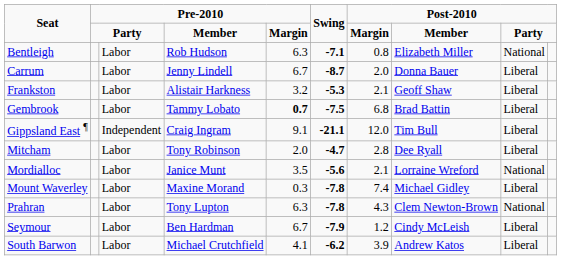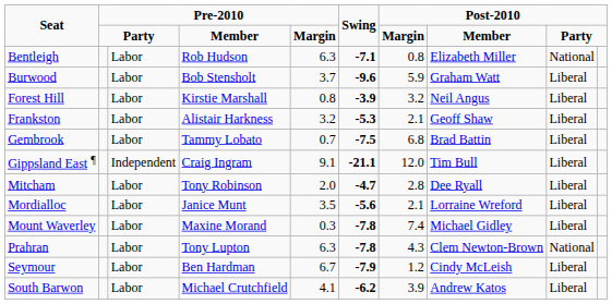 <table class="wikitable">
 <tr>
 <td rowspan="2" style="text-align:center"><strong>Seat</strong></td>
 <td colspan="4" style="text-align:center"><strong>Pre-2010</strong></td>
 <td rowspan="2" style="text-align:center"><strong>Swing</strong></td>
 <td colspan="4" style="text-align:center"><strong>Post-2010</strong></td>
 </tr>
 <tr>
 <td colspan="2" style="text-align:center"><strong>Party</strong></td>
 <td style="text-align:center"><strong>Member</strong></td>
 <td style="text-align:center"><strong>Margin</strong></td>
 <td style="text-align:center"><strong>Margin</strong></td>
 <td style="text-align:center"><strong>Member</strong></td>
 <td colspan="2" style="text-align:center"><strong>Party</strong></td>
 </tr>
 <tr>
 <td><a href='#'>Bentleigh</a></td>
 <td> </td>
 <td>Labor</td>
 <td><a href='#'>Rob Hudson</a></td>
 <td style="text-align:right;">6.3</td>
 <td style="text-align:right;"><strong>-7.1</strong></td>
 <td style="text-align:right;">0.8</td>
 <td><a href='#'>Elizabeth Miller</a></td>
 <td>National</td>
 <td> </td>
 </tr>
 <tr>
-<td><a href='#'>Carrum</a></td>
+<td><a href='#'>Burwood</a></td>
 <td> </td>
 <td>Labor</td>
-<td><a href='#'>Jenny Lindell</a></td>
-<td style="text-align:right;">6.7</td>
-<td style="text-align:right;"><strong>-8.7</strong></td>
-<td style="text-align:right;">2.0</td>
-<td><a href='#'>Donna Bauer</a></td>
+<td><a href='#'>Bob Stensholt</a></td>
+<td style="text-align:right;">3.7</td>
+<td style="text-align:right;"><strong>-9.6</strong></td>
+<td style="text-align:right;">5.9</td>
+<td><a href='#'>Graham Watt</a></td>
+<td>Liberal</td>
+<td> </td>
+</tr>
+<tr>
+<td><a href='#'>Forest Hill</a></td>
+<td> </td>
+<td>Labor</td>
+<td><a href='#'>Kirstie Marshall</a></td>
+<td style="text-align:right;">0.8</td>
+<td style="text-align:right;"><strong>-3.9</strong></td>
+<td style="text-align:right;">3.2</td>
+<td><a href='#'>Neil Angus</a></td>
 <td>Liberal</td>
 <td> </td>
 </tr>
 <tr>
 <td><a href='#'>Frankston</a></td>
 <td> </td>
 <td>Labor</td>
 <td><a href='#'>Alistair Harkness</a></td>
 <td style="text-align:right;">3.2</td>
 <td style="text-align:right;"><strong>-5.3</strong></td>
 <td style="text-align:right;">2.1</td>
 <td><a href='#'>Geoff Shaw</a></td>
 <td>Liberal</td>
 <td> </td>
 </tr>
 <tr>
 <td><a href='#'>Gembrook</a></td>
 <td> </td>
 <td>Labor</td>
 <td><a href='#'>Tammy Lobato</a></td>
-<td style="text-align:right;"><strong>0.7</strong></td>
+<td style="text-align:right;">0.7</td>
 <td style="text-align:right;"><strong>-7.5</strong></td>
 <td style="text-align:right;">6.8</td>
 <td><a href='#'>Brad Battin</a></td>
 <td>Liberal</td>
 <td> </td>
 </tr>
 <tr>
 <td><a href='#'>Gippsland East</a> <sup>¶</sup></td>
 <td> </td>
 <td>Independent</td>
 <td><a href='#'>Craig Ingram</a></td>
 <td style="text-align:right;">9.1</td>
 <td style="text-align:right;"><strong>-21.1</strong></td>
 <td style="text-align:right;">12.0</td>
 <td><a href='#'>Tim Bull</a></td>
 <td>Liberal</td>
 <td> </td>
 </tr>
 <tr>
 <td><a href='#'>Mitcham</a></td>
 <td> </td>
 <td>Labor</td>
 <td><a href='#'>Tony Robinson</a></td>
 <td style="text-align:right;">2.0</td>
 <td style="text-align:right;"><strong>-4.7</strong></td>
 <td style="text-align:right;">2.8</td>
 <td><a href='#'>Dee Ryall</a></td>
 <td>Liberal</td>
 <td> </td>
 </tr>
 <tr>
 <td><a href='#'>Mordialloc</a></td>
 <td> </td>
 <td>Labor</td>
 <td><a href='#'>Janice Munt</a></td>
 <td style="text-align:right;">3.5</td>
 <td style="text-align:right;"><strong>-5.6</strong></td>
 <td style="text-align:right;">2.1</td>
 <td><a href='#'>Lorraine Wreford</a></td>
-<td>National</td>
+<td>Liberal</td>
 <td> </td>
 </tr>
 <tr>
 <td><a href='#'>Mount Waverley</a></td>
 <td> </td>
 <td>Labor</td>
 <td><a href='#'>Maxine Morand</a></td>
 <td style="text-align:right;">0.3</td>
 <td style="text-align:right;"><strong>-7.8</strong></td>
 <td style="text-align:right;">7.4</td>
 <td><a href='#'>Michael Gidley</a></td>
 <td>Liberal</td>
 <td> </td>
 </tr>
 <tr>
 <td><a href='#'>Prahran</a></td>
 <td> </td>
 <td>Labor</td>
 <td><a href='#'>Tony Lupton</a></td>
 <td style="text-align:right;">6.3</td>
 <td style="text-align:right;"><strong>-7.8</strong></td>
 <td style="text-align:right;">4.3</td>
 <td><a href='#'>Clem Newton-Brown</a></td>
 <td>National</td>
 <td> </td>
 </tr>
 <tr>
 <td><a href='#'>Seymour</a></td>
 <td> </td>
 <td>Labor</td>
 <td><a href='#'>Ben Hardman</a></td>
 <td style="text-align:right;">6.7</td>
 <td style="text-align:right;"><strong>-7.9</strong></td>
 <td style="text-align:right;">1.2</td>
 <td><a href='#'>Cindy McLeish</a></td>
 <td>Liberal</td>
 <td> </td>
 </tr>
 <tr>
 <td><a href='#'>South Barwon</a></td>
 <td> </td>
 <td>Labor</td>
 <td><a href='#'>Michael Crutchfield</a></td>
 <td style="text-align:right;">4.1</td>
 <td style="text-align:right;"><strong>-6.2</strong></td>
 <td style="text-align:right;">3.9</td>
 <td><a href='#'>Andrew Katos</a></td>
 <td>Liberal</td>
 <td> </td>
 </tr>
 </table>
